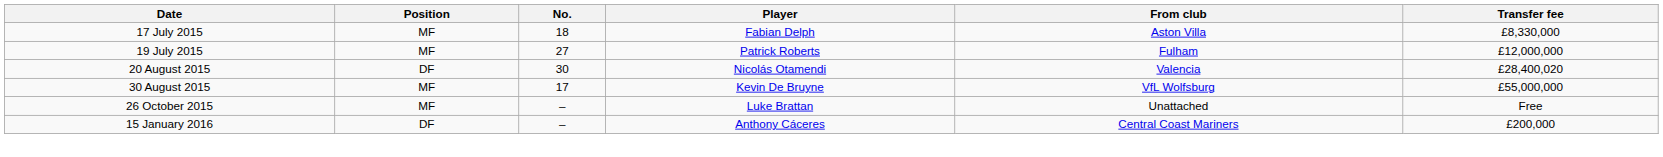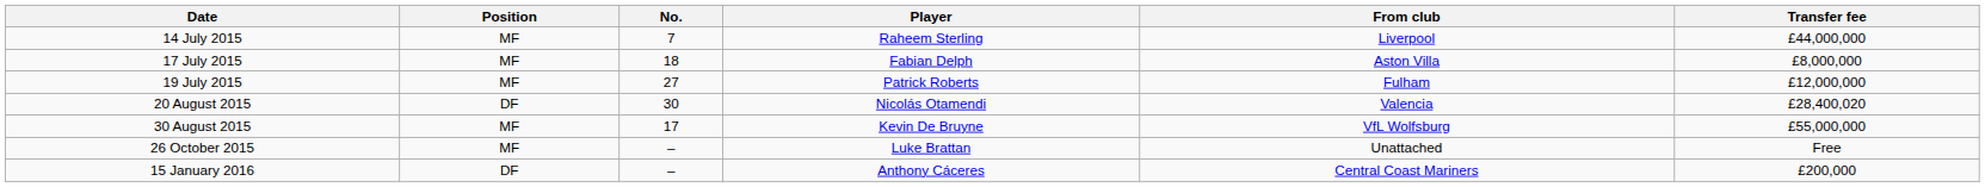 <table class="wikitable sortable" style="width:97%; text-align:center; font-size:85%; text-align:centre;">
 <tr>
 <th>Date</th>
 <th>Position</th>
 <th>No.</th>
 <th>Player</th>
 <th>From club</th>
 <th>Transfer fee</th>
 </tr>
 <tr>
+<td>14 July 2015</td>
+<td>MF</td>
+<td>7</td>
+<td> <a href='#'>Raheem Sterling</a></td>
+<td> <a href='#'>Liverpool</a></td>
+<td>£44,000,000</td>
+</tr>
+<tr>
 <td>17 July 2015</td>
 <td>MF</td>
 <td>18</td>
 <td> <a href='#'>Fabian Delph</a></td>
 <td> <a href='#'>Aston Villa</a></td>
-<td>£8,330,000</td>
+<td>£8,000,000</td>
 </tr>
 <tr>
 <td>19 July 2015</td>
 <td>MF</td>
 <td>27</td>
 <td> <a href='#'>Patrick Roberts</a></td>
 <td> <a href='#'>Fulham</a></td>
 <td>£12,000,000</td>
 </tr>
 <tr>
 <td>20 August 2015</td>
 <td>DF</td>
 <td>30</td>
 <td> <a href='#'>Nicolás Otamendi</a></td>
 <td> <a href='#'>Valencia</a></td>
 <td>£28,400,020</td>
 </tr>
 <tr>
 <td>30 August 2015</td>
 <td>MF</td>
 <td>17</td>
 <td> <a href='#'>Kevin De Bruyne</a></td>
 <td> <a href='#'>VfL Wolfsburg</a></td>
 <td>£55,000,000</td>
 </tr>
 <tr>
 <td>26 October 2015</td>
 <td>MF</td>
 <td>–</td>
 <td> <a href='#'>Luke Brattan</a></td>
 <td>Unattached</td>
 <td>Free</td>
 </tr>
 <tr>
 <td>15 January 2016</td>
 <td>DF</td>
 <td>–</td>
 <td> <a href='#'>Anthony Cáceres</a></td>
 <td> <a href='#'>Central Coast Mariners</a></td>
 <td>£200,000</td>
 </tr>
 </table>
